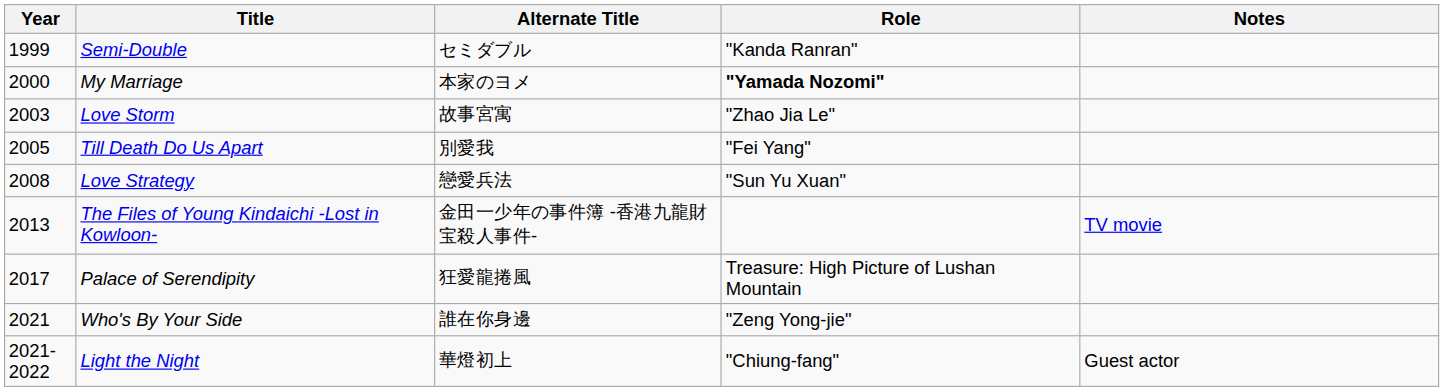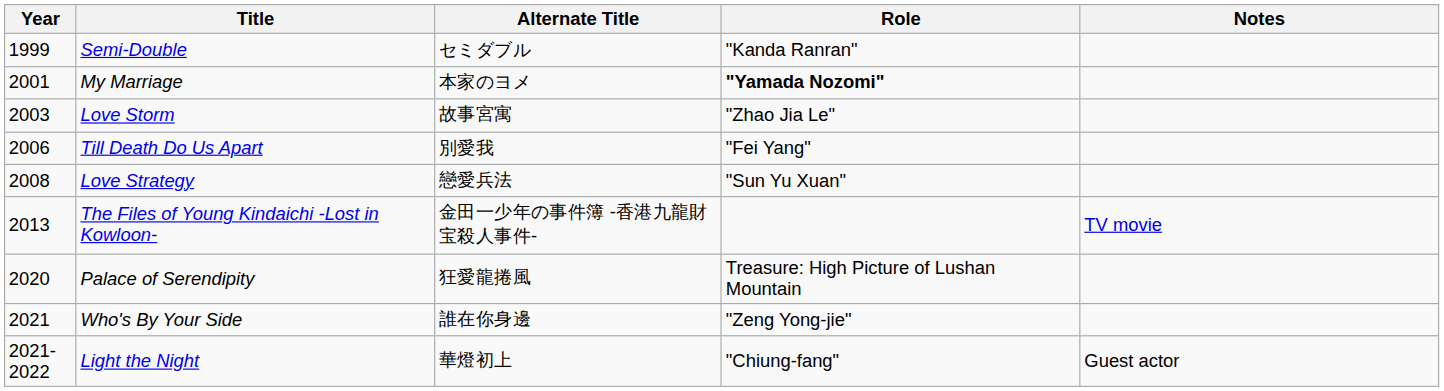 <table class="wikitable">
 <tr>
 <th width=5%>Year</th>
 <th width=25%>Title</th>
 <th width=20%>Alternate Title</th>
 <th width=25%>Role</th>
 <th width=25%>Notes</th>
 </tr>
 <tr>
 <td>1999</td>
 <td><em><a href='#'>Semi-Double</a></em></td>
 <td>セミダブル</td>
 <td>"Kanda Ranran"</td>
 <td></td>
 </tr>
 <tr>
-<td>2000</td>
+<td>2001</td>
 <td><em>My Marriage</em></td>
 <td>本家のヨメ</td>
 <td><strong>"Yamada Nozomi"</strong></td>
 <td></td>
 </tr>
 <tr>
 <td>2003</td>
 <td><em><a href='#'>Love Storm</a></em></td>
 <td>故事宮寓</td>
 <td>"Zhao Jia Le"</td>
 <td></td>
 </tr>
 <tr>
-<td>2005</td>
+<td>2006</td>
 <td><em><a href='#'>Till Death Do Us Apart</a></em></td>
 <td>別愛我</td>
 <td>"Fei Yang"</td>
 <td></td>
 </tr>
 <tr>
 <td>2008</td>
 <td><em><a href='#'>Love Strategy</a></em></td>
 <td>戀愛兵法</td>
 <td>"Sun Yu Xuan"</td>
 <td></td>
 </tr>
 <tr>
 <td>2013</td>
 <td><em><a href='#'>The Files of Young Kindaichi -Lost in Kowloon-</a></em></td>
 <td>金田一少年の事件簿 -香港九龍財宝殺人事件-</td>
 <td></td>
 <td><a href='#'>TV movie</a></td>
 </tr>
 <tr>
-<td>2017</td>
+<td>2020</td>
 <td><em>Palace of Serendipity</em></td>
 <td>狂愛龍捲風</td>
 <td>Treasure: High Picture of Lushan Mountain</td>
 <td></td>
 </tr>
 <tr>
 <td>2021</td>
 <td><em>Who's By Your Side </em></td>
 <td>誰在你身邊</td>
 <td>"Zeng Yong-jie"</td>
 <td></td>
 </tr>
 <tr>
 <td>2021-2022</td>
 <td><em><a href='#'>Light the Night</a></em></td>
 <td>華燈初上</td>
 <td>"Chiung-fang"</td>
 <td>Guest actor</td>
 </tr>
 </table>
